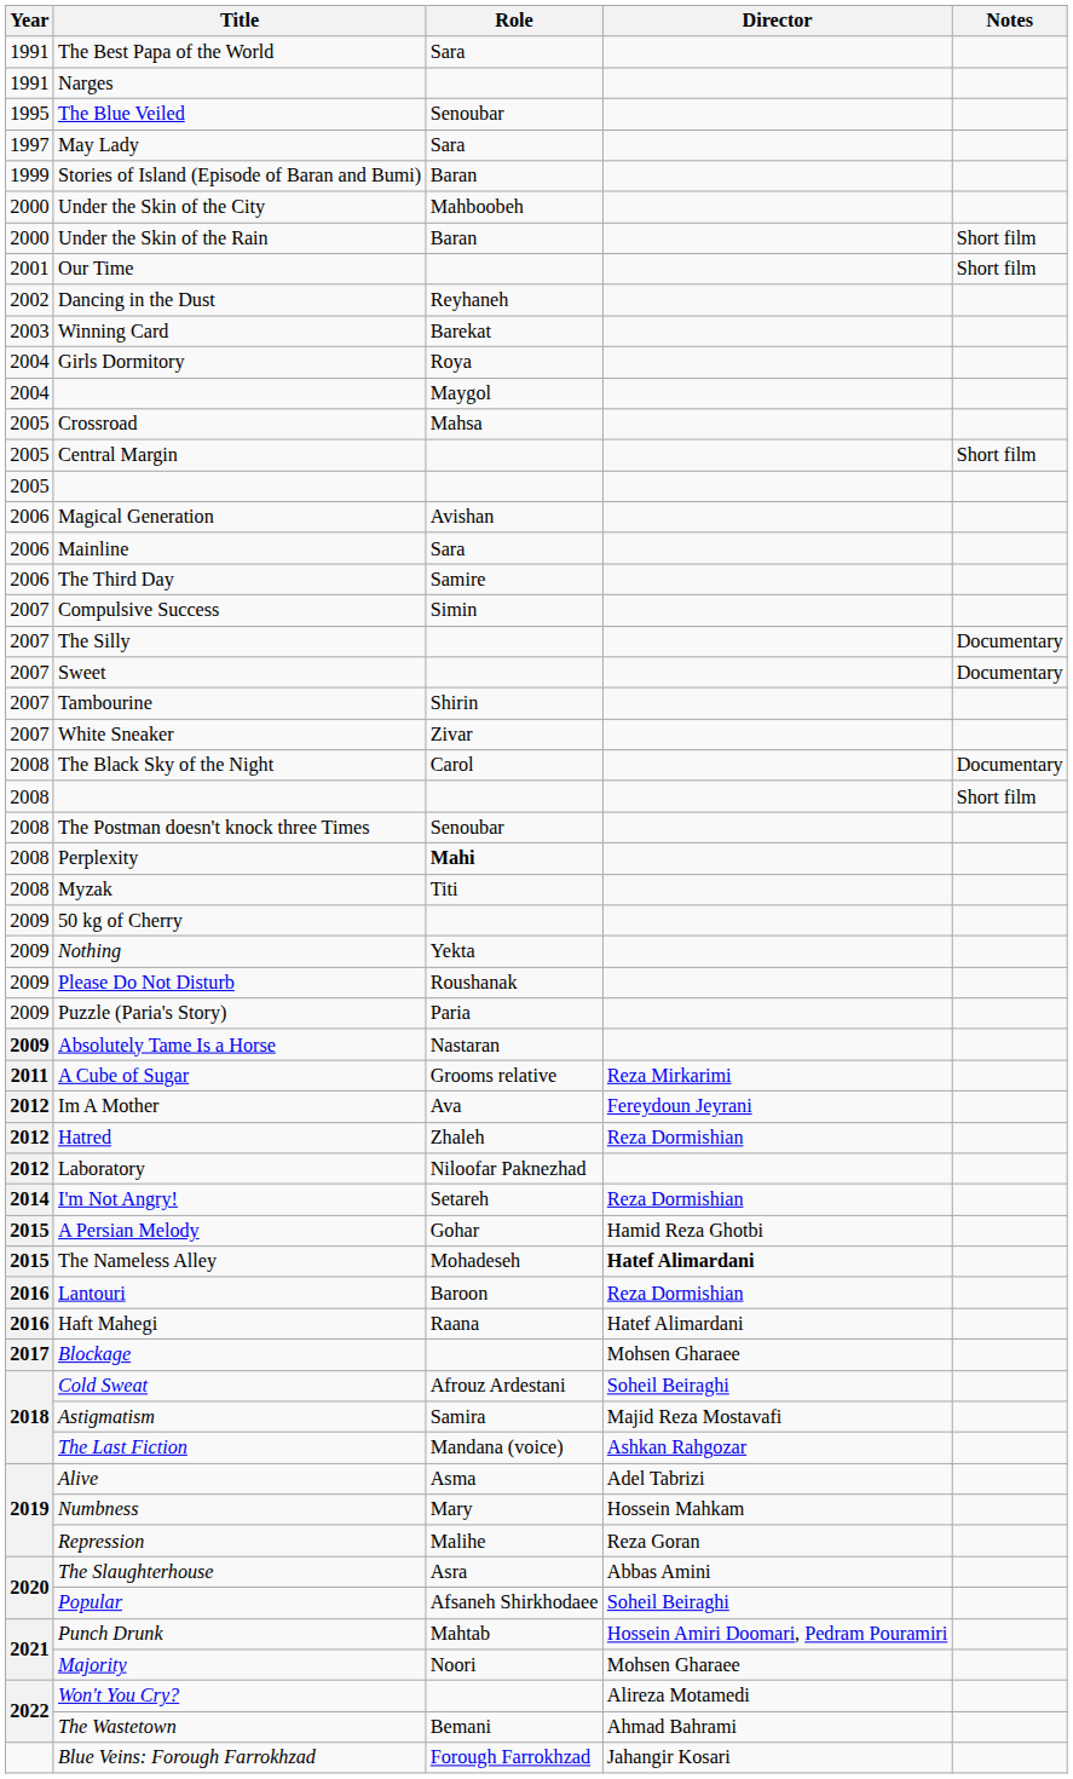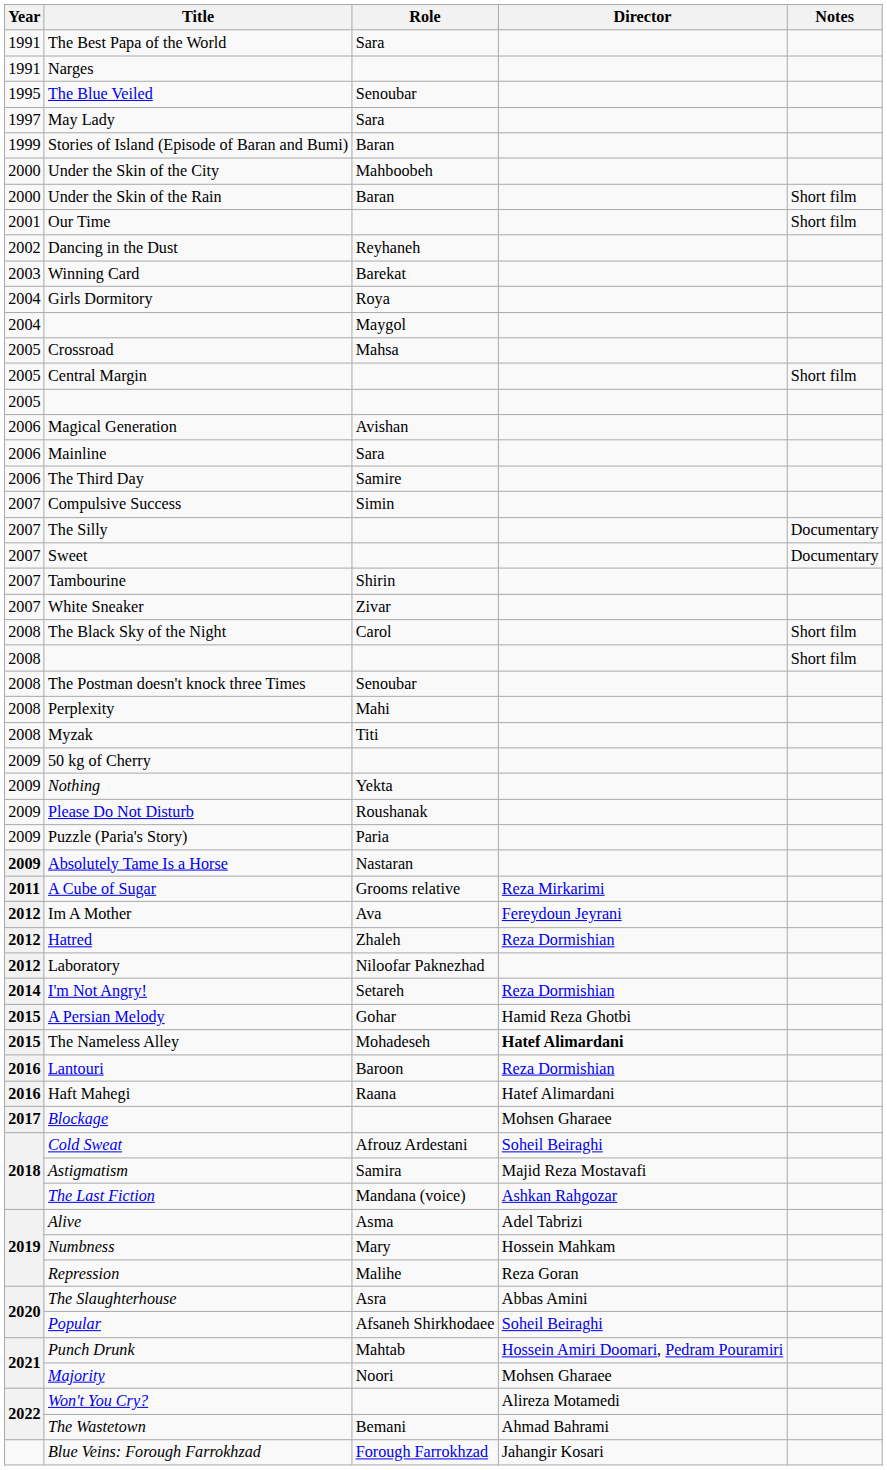 <table class="wikitable plainrowheaders sortable"  style=font-size:100%>
 <tr>
 <th scope="col">Year</th>
 <th scope="col">Title</th>
 <th scope="col">Role</th>
 <th scope="col">Director</th>
 <th>Notes</th>
 </tr>
 <tr>
 <td>1991</td>
 <td>The Best Papa of the World</td>
 <td>Sara</td>
 <td></td>
 <td></td>
 </tr>
 <tr>
 <td>1991</td>
 <td>Narges</td>
 <td></td>
 <td></td>
 <td></td>
 </tr>
 <tr>
 <td>1995</td>
 <td><a href='#'>The Blue Veiled</a></td>
 <td>Senoubar</td>
 <td></td>
 <td></td>
 </tr>
 <tr>
 <td>1997</td>
 <td>May Lady</td>
 <td>Sara</td>
 <td></td>
 <td></td>
 </tr>
 <tr>
 <td>1999</td>
 <td>Stories of Island (Episode of Baran and Bumi)</td>
 <td>Baran</td>
 <td></td>
 <td></td>
 </tr>
 <tr>
 <td>2000</td>
 <td>Under the Skin of the City</td>
 <td>Mahboobeh</td>
 <td></td>
 <td></td>
 </tr>
 <tr>
 <td>2000</td>
 <td>Under the Skin of the Rain</td>
 <td>Baran</td>
 <td></td>
 <td>Short film</td>
 </tr>
 <tr>
 <td>2001</td>
 <td>Our Time</td>
 <td></td>
 <td></td>
 <td>Short film</td>
 </tr>
 <tr>
 <td>2002</td>
 <td>Dancing in the Dust</td>
 <td>Reyhaneh</td>
 <td></td>
 <td></td>
 </tr>
 <tr>
 <td>2003</td>
 <td>Winning Card</td>
 <td>Barekat</td>
 <td></td>
 <td></td>
 </tr>
 <tr>
 <td>2004</td>
 <td>Girls Dormitory</td>
 <td>Roya</td>
 <td></td>
 <td></td>
 </tr>
 <tr>
 <td>2004</td>
 <td></td>
 <td>Maygol</td>
 <td></td>
 <td></td>
 </tr>
 <tr>
 <td>2005</td>
 <td>Crossroad</td>
 <td>Mahsa</td>
 <td></td>
 <td></td>
 </tr>
 <tr>
 <td>2005</td>
 <td>Central Margin</td>
 <td></td>
 <td></td>
 <td>Short film</td>
 </tr>
 <tr>
 <td>2005</td>
 <td></td>
 <td></td>
 <td></td>
 <td></td>
 </tr>
 <tr>
 <td>2006</td>
 <td>Magical Generation</td>
 <td>Avishan</td>
 <td></td>
 <td></td>
 </tr>
 <tr>
 <td>2006</td>
 <td>Mainline</td>
 <td>Sara</td>
 <td></td>
 <td></td>
 </tr>
 <tr>
 <td>2006</td>
 <td>The Third Day</td>
 <td>Samire</td>
 <td></td>
 <td></td>
 </tr>
 <tr>
 <td>2007</td>
 <td>Compulsive Success</td>
 <td>Simin</td>
 <td></td>
 <td></td>
 </tr>
 <tr>
 <td>2007</td>
 <td>The Silly</td>
 <td></td>
 <td></td>
 <td>Documentary</td>
 </tr>
 <tr>
 <td>2007</td>
 <td>Sweet</td>
 <td></td>
 <td></td>
 <td>Documentary</td>
 </tr>
 <tr>
 <td>2007</td>
 <td>Tambourine</td>
 <td>Shirin</td>
 <td></td>
 <td></td>
 </tr>
 <tr>
 <td>2007</td>
 <td>White Sneaker</td>
 <td>Zivar</td>
 <td></td>
 <td></td>
 </tr>
 <tr>
 <td>2008</td>
 <td>The Black Sky of the Night</td>
 <td>Carol</td>
 <td></td>
-<td>Documentary</td>
+<td>Short film</td>
 </tr>
 <tr>
 <td>2008</td>
 <td></td>
 <td></td>
 <td></td>
 <td>Short film</td>
 </tr>
 <tr>
 <td>2008</td>
 <td>The Postman doesn't knock three Times</td>
 <td>Senoubar</td>
 <td></td>
 <td></td>
 </tr>
 <tr>
 <td>2008</td>
 <td>Perplexity</td>
-<td><strong>Mahi</strong></td>
+<td>Mahi</td>
 <td></td>
 <td></td>
 </tr>
 <tr>
 <td>2008</td>
 <td>Myzak</td>
 <td>Titi</td>
 <td></td>
 <td></td>
 </tr>
 <tr>
 <td>2009</td>
 <td>50 kg of Cherry</td>
 <td></td>
 <td></td>
 <td></td>
 </tr>
 <tr>
 <td>2009</td>
 <td><em>Nothing</em></td>
 <td>Yekta</td>
 <td></td>
 <td></td>
 </tr>
 <tr>
 <td>2009</td>
 <td><a href='#'>Please Do Not Disturb</a></td>
 <td>Roushanak</td>
 <td></td>
 <td></td>
 </tr>
 <tr>
 <td>2009</td>
 <td>Puzzle (Paria's Story)</td>
 <td>Paria</td>
 <td></td>
 <td></td>
 </tr>
 <tr>
 <th scope=row>2009</th>
 <td><a href='#'>Absolutely Tame Is a Horse</a></td>
 <td>Nastaran</td>
 <td></td>
 <td></td>
 </tr>
 <tr>
 <th scope=row>2011</th>
 <td><a href='#'>A Cube of Sugar</a></td>
 <td>Grooms relative</td>
 <td><a href='#'>Reza Mirkarimi</a></td>
 <td></td>
 </tr>
 <tr>
 <th scope=row>2012</th>
 <td>Im A Mother</td>
 <td>Ava</td>
 <td><a href='#'>Fereydoun Jeyrani</a></td>
 <td></td>
 </tr>
 <tr>
 <th scope=row>2012</th>
 <td><a href='#'>Hatred</a></td>
 <td>Zhaleh</td>
 <td><a href='#'>Reza Dormishian</a></td>
 <td></td>
 </tr>
 <tr>
 <th scope=row>2012</th>
 <td>Laboratory</td>
 <td>Niloofar Paknezhad</td>
 <td></td>
 <td></td>
 </tr>
 <tr>
 <th scope=row>2014</th>
 <td><a href='#'>I'm Not Angry!</a></td>
 <td>Setareh</td>
 <td><a href='#'>Reza Dormishian</a></td>
 <td></td>
 </tr>
 <tr>
 <th scope=row>2015</th>
 <td><a href='#'>A Persian Melody</a></td>
 <td>Gohar</td>
 <td>Hamid Reza Ghotbi</td>
 <td></td>
 </tr>
 <tr>
 <th scope=row>2015</th>
 <td>The Nameless Alley</td>
 <td>Mohadeseh</td>
 <td><strong>Hatef Alimardani</strong></td>
 <td></td>
 </tr>
 <tr>
 <th scope=row>2016</th>
 <td><a href='#'>Lantouri</a></td>
 <td>Baroon</td>
 <td><a href='#'>Reza Dormishian</a></td>
 <td></td>
 </tr>
 <tr>
 <th scope=row>2016</th>
 <td>Haft Mahegi</td>
 <td>Raana</td>
 <td>Hatef Alimardani</td>
 <td></td>
 </tr>
 <tr>
 <th scope=row>2017</th>
 <td><em><a href='#'>Blockage</a></em></td>
 <td></td>
 <td>Mohsen Gharaee</td>
 <td></td>
 </tr>
 <tr>
 <th rowspan="3" scope="row">2018</th>
 <td><em><a href='#'>Cold Sweat</a></em></td>
 <td>Afrouz Ardestani</td>
 <td><a href='#'>Soheil Beiraghi</a></td>
 <td></td>
 </tr>
 <tr>
 <td><em>Astigmatism</em></td>
 <td>Samira</td>
 <td>Majid Reza Mostavafi</td>
 <td></td>
 </tr>
 <tr>
 <td><em><a href='#'>The Last Fiction</a></em></td>
 <td>Mandana (voice)</td>
 <td><a href='#'>Ashkan Rahgozar</a></td>
 <td></td>
 </tr>
 <tr>
 <th scope="row" rowspan="3">2019</th>
 <td><em>Alive</em></td>
 <td>Asma</td>
 <td>Adel Tabrizi</td>
 <td></td>
 </tr>
 <tr>
 <td><em>Numbness</em></td>
 <td>Mary</td>
 <td>Hossein Mahkam</td>
 <td></td>
 </tr>
 <tr>
 <td><em>Repression</em></td>
 <td>Malihe</td>
 <td>Reza Goran</td>
 <td></td>
 </tr>
 <tr>
 <th scope="row" rowspan="2">2020</th>
 <td><em>The Slaughterhouse</em></td>
 <td>Asra</td>
 <td>Abbas Amini</td>
 <td></td>
 </tr>
 <tr>
 <td><em><a href='#'>Popular</a></em></td>
 <td>Afsaneh Shirkhodaee</td>
 <td><a href='#'>Soheil Beiraghi</a></td>
 <td></td>
 </tr>
 <tr>
 <th scope=row rowspan="2">2021</th>
 <td><em>Punch Drunk</em></td>
 <td>Mahtab</td>
 <td><a href='#'>Hossein Amiri Doomari</a>, <a href='#'>Pedram Pouramiri</a></td>
 <td></td>
 </tr>
 <tr>
 <td><em><a href='#'>Majority</a></em></td>
 <td>Noori</td>
 <td>Mohsen Gharaee</td>
 <td></td>
 </tr>
 <tr>
 <th rowspan="2" scope="row">2022</th>
 <td><em><a href='#'>Won't You Cry?</a></em></td>
 <td></td>
 <td>Alireza Motamedi</td>
 <td></td>
 </tr>
 <tr>
 <td><em>The Wastetown</em></td>
 <td>Bemani</td>
 <td>Ahmad Bahrami</td>
 <td></td>
 </tr>
 <tr>
 <td></td>
 <td><em>Blue Veins: Forough Farrokhzad</em></td>
 <td><a href='#'>Forough Farrokhzad</a></td>
 <td>Jahangir Kosari</td>
 <td></td>
 </tr>
 </table>
